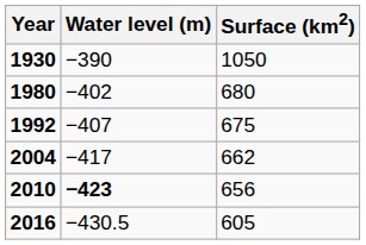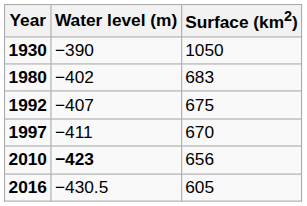 <table class="wikitable">
 <tr>
 <th>Year</th>
 <th>Water level (m)</th>
 <th>Surface (km<sup>2</sup>)</th>
 </tr>
 <tr>
 <td><strong>1930</strong></td>
 <td>−390</td>
 <td>1050</td>
 </tr>
 <tr>
 <td><strong>1980</strong></td>
 <td>−402</td>
-<td>680</td>
+<td>683</td>
 </tr>
 <tr>
 <td><strong>1992</strong></td>
 <td>−407</td>
 <td>675</td>
 </tr>
 <tr>
-<td><strong>2004</strong></td>
-<td>−417</td>
-<td>662</td>
+<td><strong>1997</strong></td>
+<td>−411</td>
+<td>670</td>
 </tr>
 <tr>
 <td><strong>2010</strong></td>
 <td><strong>−423</strong></td>
 <td>656</td>
 </tr>
 <tr>
 <td><strong>2016</strong></td>
 <td>−430.5</td>
 <td>605</td>
 </tr>
 </table>
